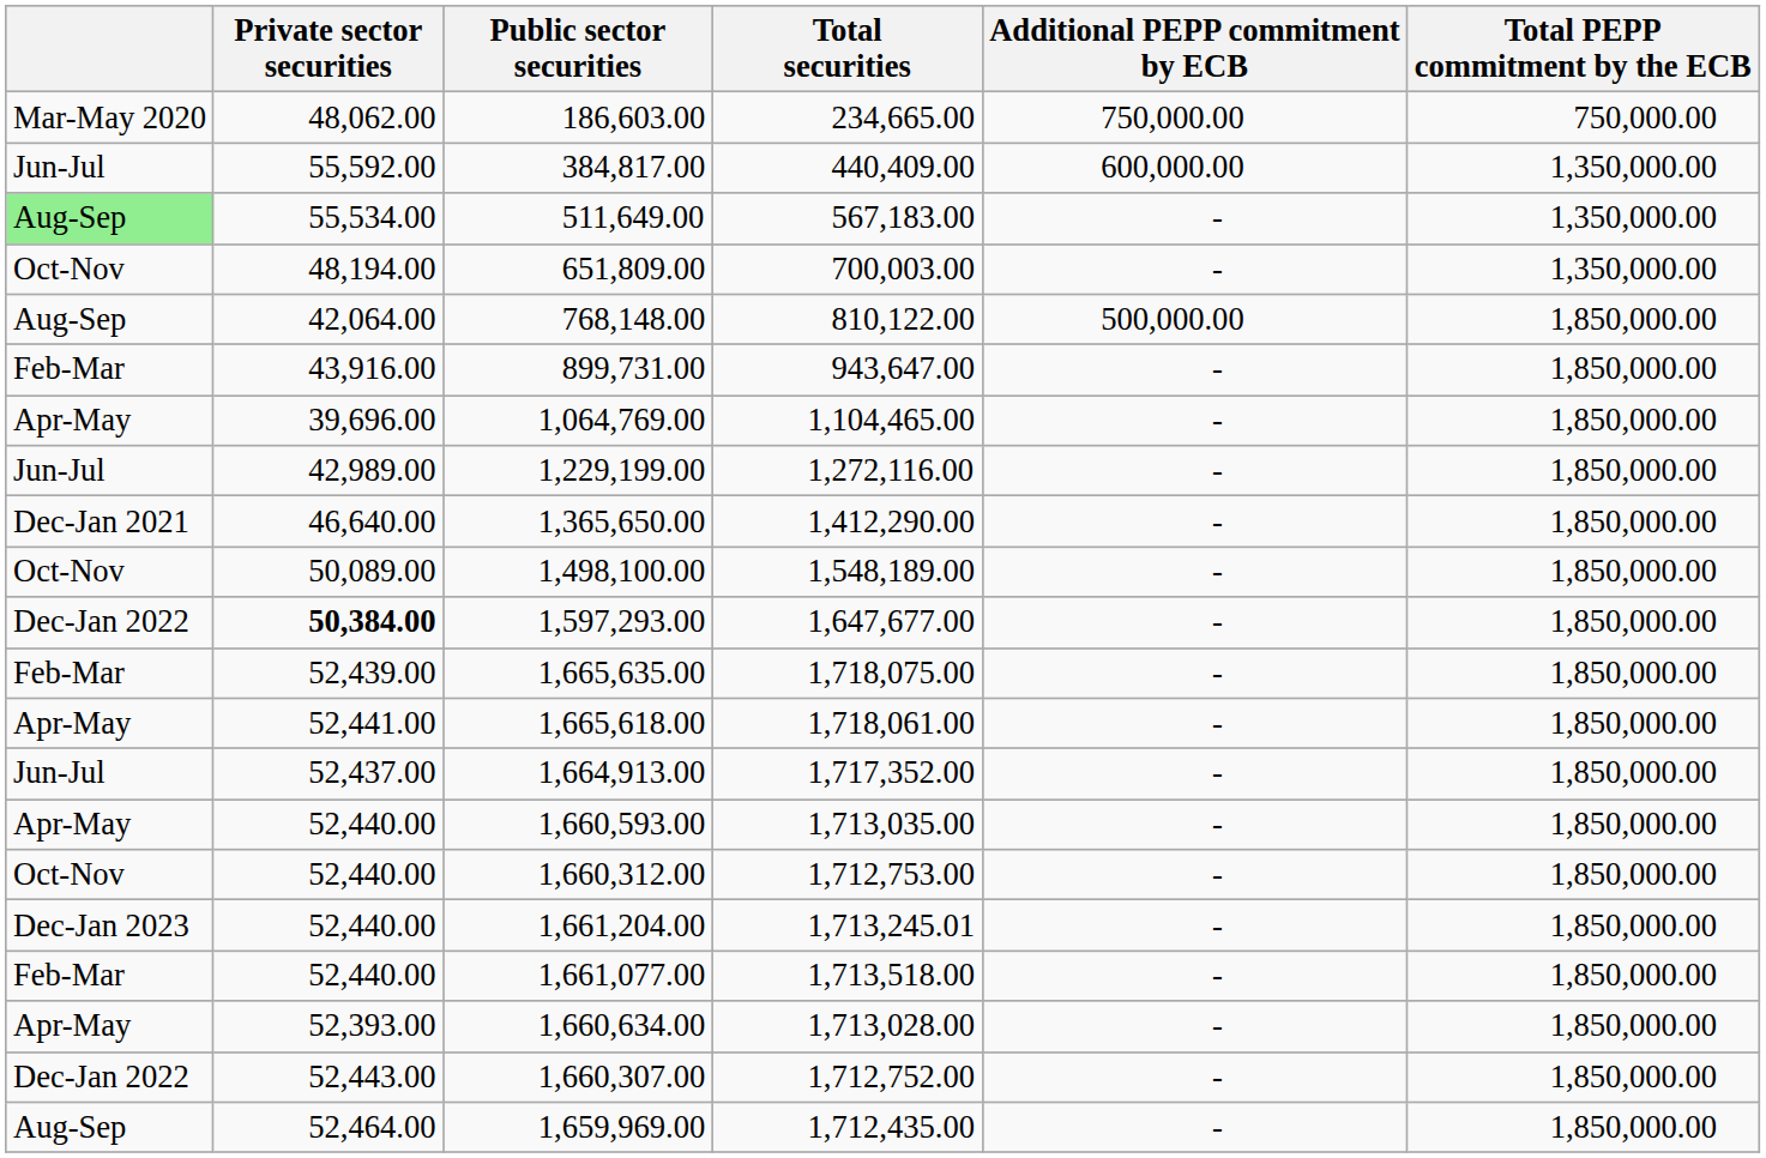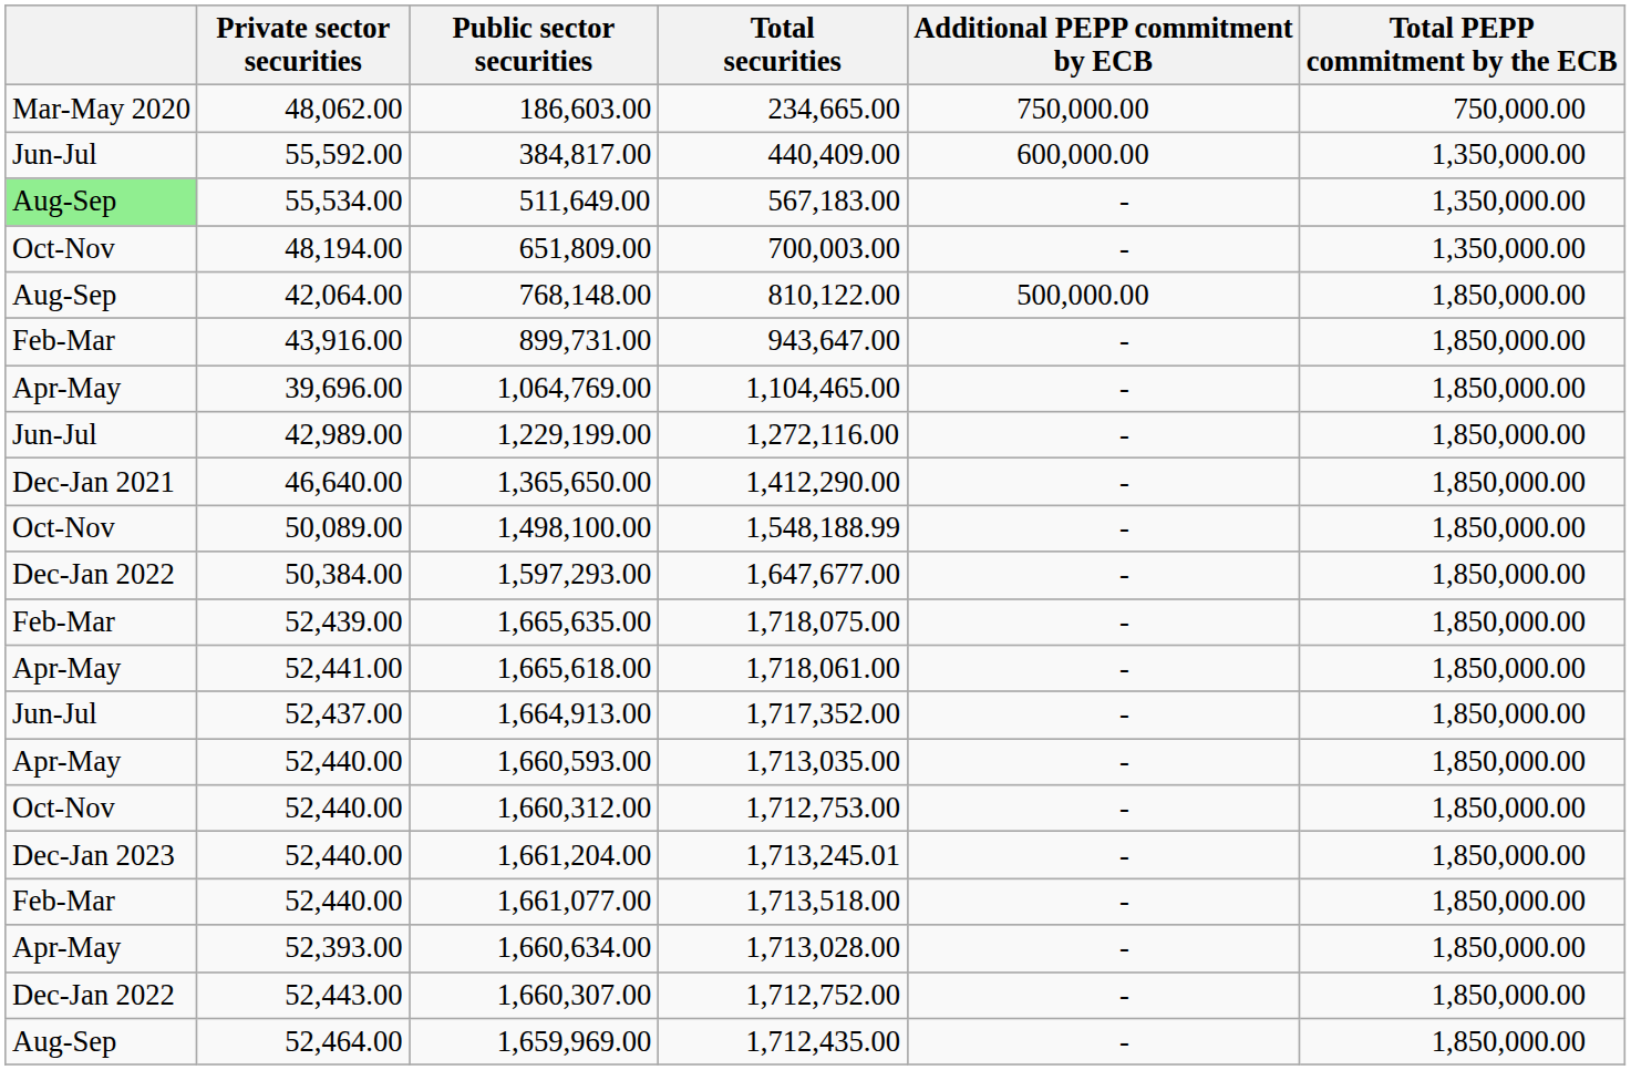 <table class="wikitable">
 <tr>
 <th></th>
 <th>Private sector<br>securities</th>
 <th>Public sector<br>securities</th>
 <th>Total<br>securities</th>
 <th>Additional PEPP commitment<br>by ECB</th>
 <th>Total PEPP<br>commitment by the ECB</th>
 </tr>
 <tr>
 <td>Mar-May 2020</td>
 <td>           48,062.00</td>
 <td>              186,603.00</td>
 <td>              234,665.00</td>
 <td>              750,000.00</td>
 <td>                    750,000.00</td>
 </tr>
 <tr>
 <td>Jun-Jul</td>
 <td>           55,592.00</td>
 <td>              384,817.00</td>
 <td>              440,409.00</td>
 <td>              600,000.00</td>
 <td>                 1,350,000.00</td>
 </tr>
 <tr>
 <td style="background: lightgreen;">Aug-Sep</td>
 <td>           55,534.00</td>
 <td>              511,649.00</td>
 <td>              567,183.00</td>
 <td>                            -  </td>
 <td>                 1,350,000.00</td>
 </tr>
 <tr>
 <td>Oct-Nov</td>
 <td>           48,194.00</td>
 <td>              651,809.00</td>
 <td>              700,003.00</td>
 <td>                            -  </td>
 <td>                 1,350,000.00</td>
 </tr>
 <tr>
 <td>Aug-Sep</td>
 <td>           42,064.00</td>
 <td>              768,148.00</td>
 <td>              810,122.00</td>
 <td>              500,000.00</td>
 <td>                 1,850,000.00</td>
 </tr>
 <tr>
 <td>Feb-Mar</td>
 <td>           43,916.00</td>
 <td>              899,731.00</td>
 <td>              943,647.00</td>
 <td>                            -  </td>
 <td>                 1,850,000.00</td>
 </tr>
 <tr>
 <td>Apr-May</td>
 <td>           39,696.00</td>
 <td>           1,064,769.00</td>
 <td>           1,104,465.00</td>
 <td>                            -  </td>
 <td>                 1,850,000.00</td>
 </tr>
 <tr>
 <td>Jun-Jul</td>
 <td>           42,989.00</td>
 <td>           1,229,199.00</td>
 <td>           1,272,116.00</td>
 <td>                            -  </td>
 <td>                 1,850,000.00</td>
 </tr>
 <tr>
 <td>Dec-Jan 2021</td>
 <td>           46,640.00</td>
 <td>           1,365,650.00</td>
 <td>           1,412,290.00</td>
 <td>                            -  </td>
 <td>                 1,850,000.00</td>
 </tr>
 <tr>
 <td>Oct-Nov</td>
 <td>           50,089.00</td>
 <td>           1,498,100.00</td>
-<td>           1,548,189.00</td>
+<td>           1,548,188.99</td>
 <td>                            -  </td>
 <td>                 1,850,000.00</td>
 </tr>
 <tr>
 <td>Dec-Jan 2022</td>
-<td><strong>           50,384.00</strong></td>
+<td>           50,384.00</td>
 <td>           1,597,293.00</td>
 <td>           1,647,677.00</td>
 <td>                            -  </td>
 <td>                 1,850,000.00</td>
 </tr>
 <tr>
 <td>Feb-Mar</td>
 <td>           52,439.00</td>
 <td>           1,665,635.00</td>
 <td>           1,718,075.00</td>
 <td>                            -  </td>
 <td>                 1,850,000.00</td>
 </tr>
 <tr>
 <td>Apr-May</td>
 <td>           52,441.00</td>
 <td>           1,665,618.00</td>
 <td>           1,718,061.00</td>
 <td>                            -  </td>
 <td>                 1,850,000.00</td>
 </tr>
 <tr>
 <td>Jun-Jul</td>
 <td>           52,437.00</td>
 <td>           1,664,913.00</td>
 <td>           1,717,352.00</td>
 <td>                            -  </td>
 <td>                 1,850,000.00</td>
 </tr>
 <tr>
 <td>Apr-May</td>
 <td>           52,440.00</td>
 <td>           1,660,593.00</td>
 <td>           1,713,035.00</td>
 <td>                            -  </td>
 <td>                 1,850,000.00</td>
 </tr>
 <tr>
 <td>Oct-Nov</td>
 <td>           52,440.00</td>
 <td>           1,660,312.00</td>
 <td>           1,712,753.00</td>
 <td>                            -  </td>
 <td>                 1,850,000.00</td>
 </tr>
 <tr>
 <td>Dec-Jan 2023</td>
 <td>           52,440.00</td>
 <td>           1,661,204.00</td>
 <td>           1,713,245.01</td>
 <td>                            -  </td>
 <td>                 1,850,000.00</td>
 </tr>
 <tr>
 <td>Feb-Mar</td>
 <td>           52,440.00</td>
 <td>           1,661,077.00</td>
 <td>           1,713,518.00</td>
 <td>                            -  </td>
 <td>                 1,850,000.00</td>
 </tr>
 <tr>
 <td>Apr-May</td>
 <td>           52,393.00</td>
 <td>           1,660,634.00</td>
 <td>           1,713,028.00</td>
 <td>                            -  </td>
 <td>                 1,850,000.00</td>
 </tr>
 <tr>
 <td>Dec-Jan 2022</td>
 <td>           52,443.00</td>
 <td>           1,660,307.00</td>
 <td>           1,712,752.00</td>
 <td>                            -  </td>
 <td>                 1,850,000.00</td>
 </tr>
 <tr>
 <td>Aug-Sep</td>
 <td>           52,464.00</td>
 <td>           1,659,969.00</td>
 <td>           1,712,435.00</td>
 <td>                            -  </td>
 <td>                 1,850,000.00</td>
 </tr>
 </table>
